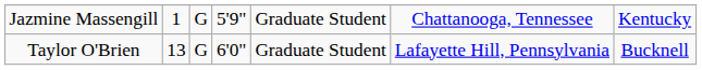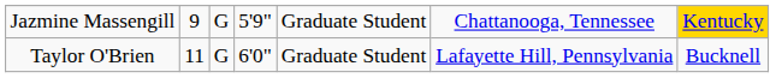 <table class="wikitable sortable" border="1" style="text-align: center;">
 <tr align=center>
 </tr>
 <tr>
 <td>Jazmine Massengill</td>
-<td>1</td>
+<td>9</td>
 <td>G</td>
 <td>5'9"</td>
 <td>Graduate Student</td>
 <td><a href='#'>Chattanooga, Tennessee</a></td>
-<td><a href='#'>Kentucky</a></td>
+<td style="background: gold;"><a href='#'>Kentucky</a></td>
 </tr>
 <tr>
 <td>Taylor O'Brien</td>
-<td>13</td>
+<td>11</td>
 <td>G</td>
 <td>6'0"</td>
 <td>Graduate Student</td>
 <td><a href='#'>Lafayette Hill, Pennsylvania</a></td>
 <td><a href='#'>Bucknell</a></td>
 </tr>
 </table>
